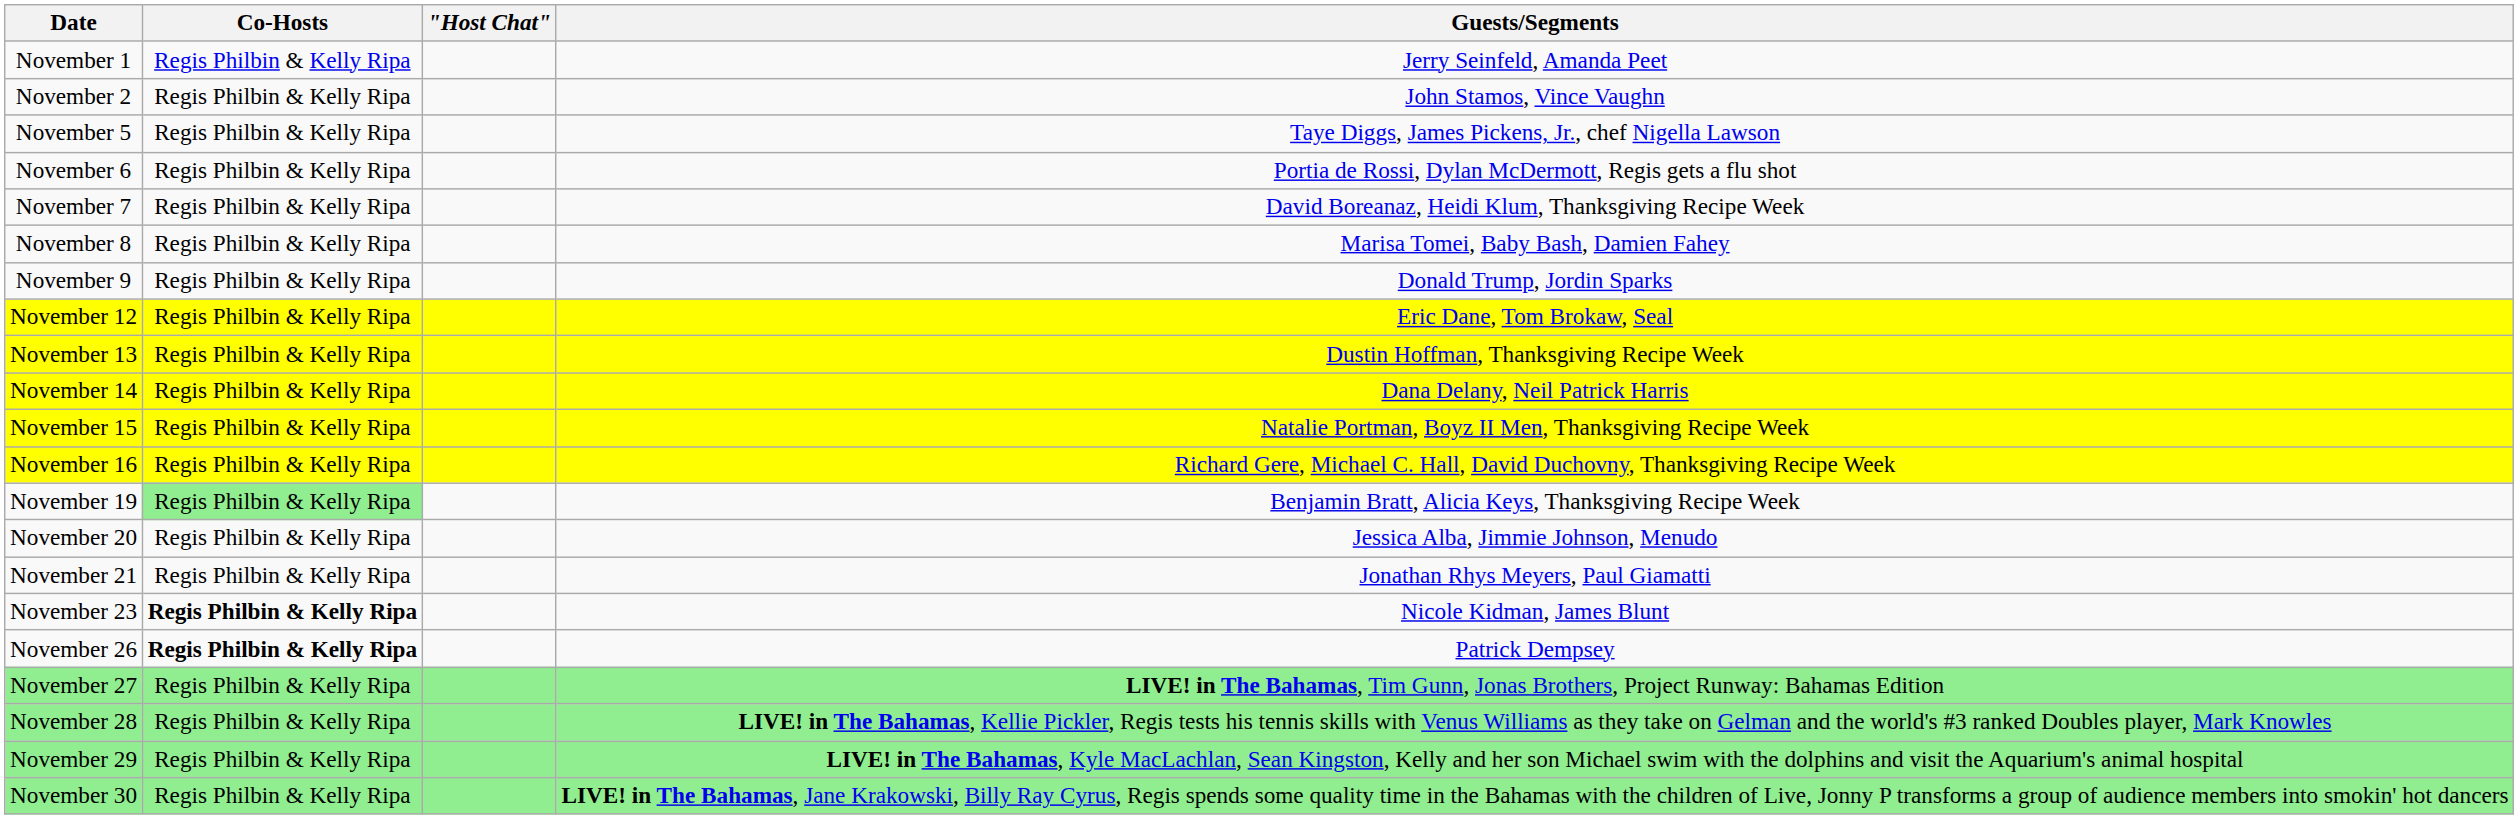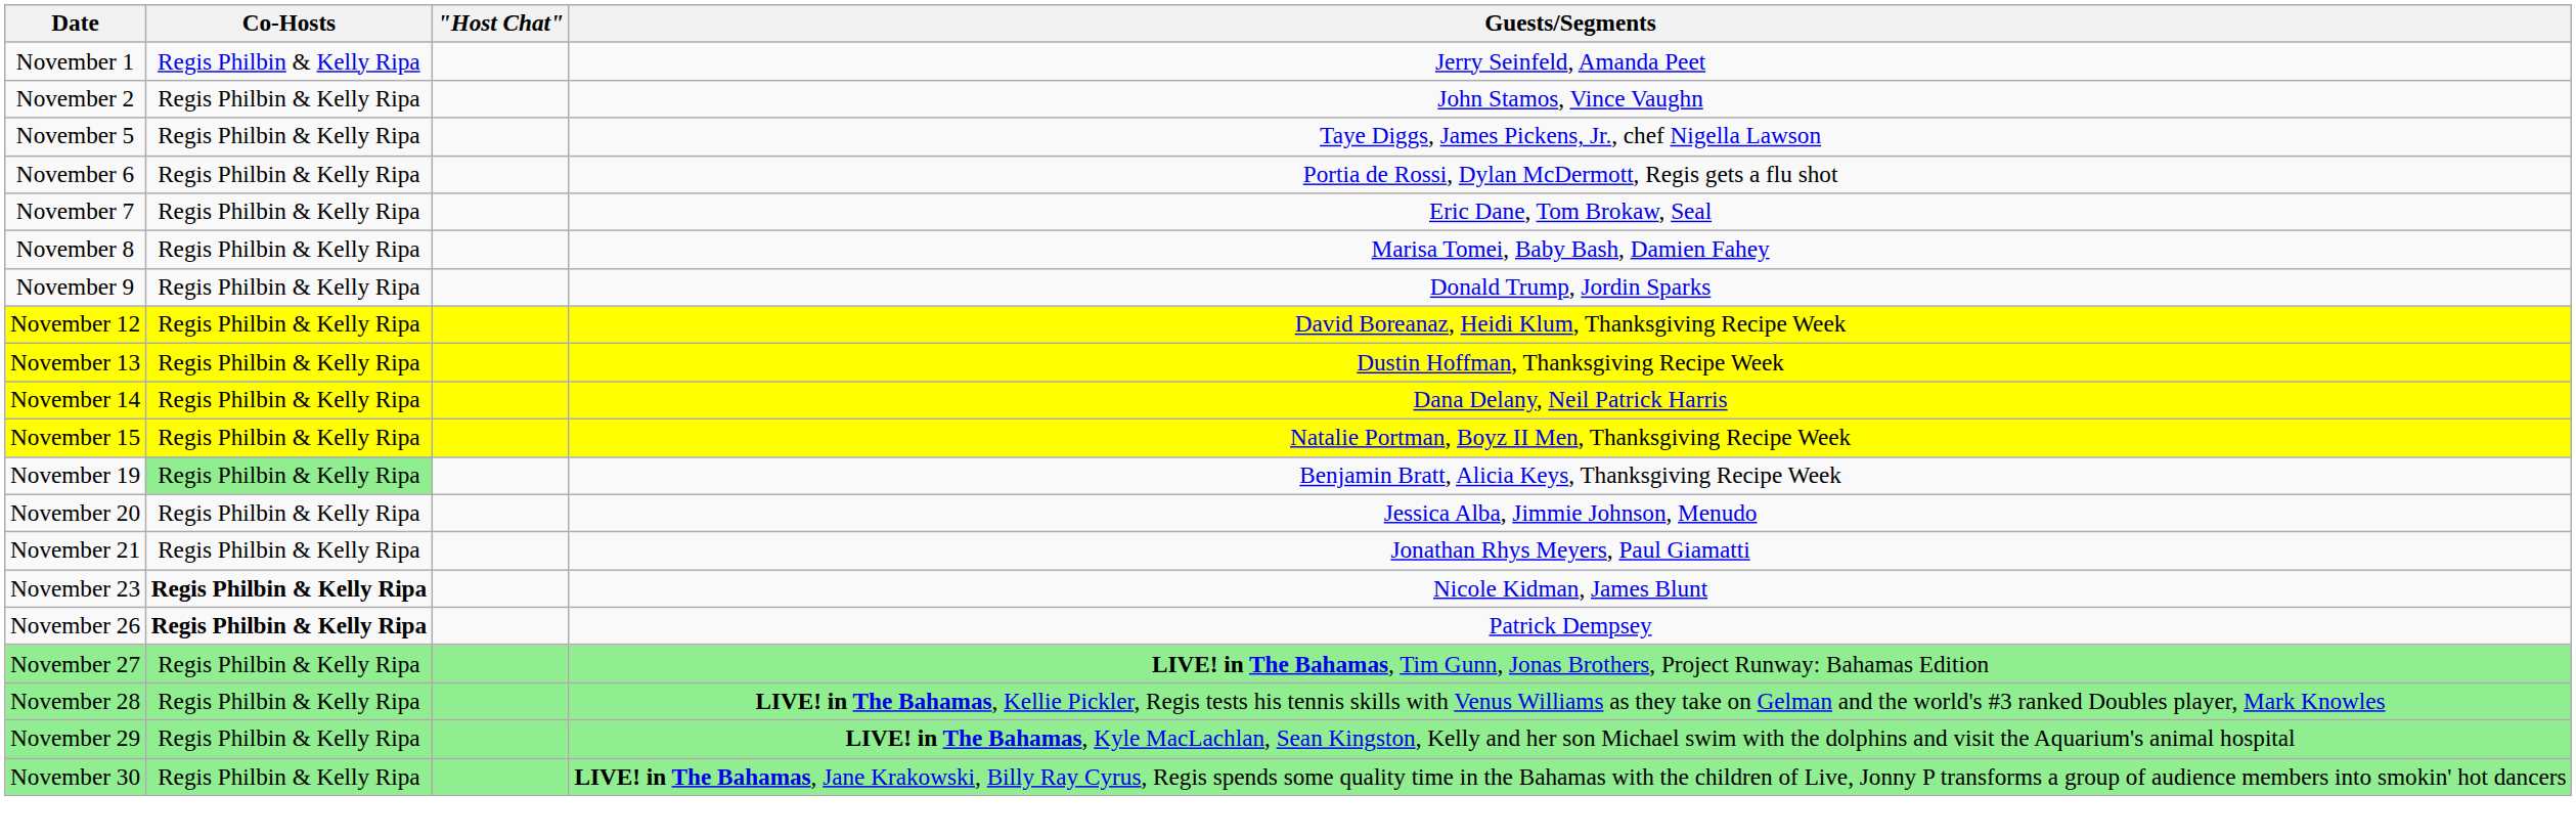 <table class="wikitable sortable" style="text-align:center;">
 <tr>
 <th>Date</th>
 <th>Co-Hosts</th>
 <th><em>"Host Chat"</em></th>
 <th>Guests/Segments</th>
 </tr>
 <tr>
 <td>November 1</td>
 <td><a href='#'>Regis Philbin</a> & <a href='#'>Kelly Ripa</a></td>
 <td></td>
 <td><a href='#'>Jerry Seinfeld</a>, <a href='#'>Amanda Peet</a></td>
 </tr>
 <tr>
 <td>November 2</td>
 <td>Regis Philbin & Kelly Ripa</td>
 <td></td>
 <td><a href='#'>John Stamos</a>, <a href='#'>Vince Vaughn</a></td>
 </tr>
 <tr>
 <td>November 5</td>
 <td>Regis Philbin & Kelly Ripa</td>
 <td></td>
 <td><a href='#'>Taye Diggs</a>, <a href='#'>James Pickens, Jr.</a>, chef <a href='#'>Nigella Lawson</a></td>
 </tr>
 <tr>
 <td>November 6</td>
 <td>Regis Philbin & Kelly Ripa</td>
 <td></td>
 <td><a href='#'>Portia de Rossi</a>, <a href='#'>Dylan McDermott</a>, Regis gets a flu shot</td>
 </tr>
 <tr>
 <td>November 7</td>
 <td>Regis Philbin & Kelly Ripa</td>
 <td></td>
-<td><a href='#'>David Boreanaz</a>, <a href='#'>Heidi Klum</a>, Thanksgiving Recipe Week</td>
+<td><a href='#'>Eric Dane</a>, <a href='#'>Tom Brokaw</a>, <a href='#'>Seal</a></td>
 </tr>
 <tr>
 <td>November 8</td>
 <td>Regis Philbin & Kelly Ripa</td>
 <td></td>
 <td><a href='#'>Marisa Tomei</a>, <a href='#'>Baby Bash</a>, <a href='#'>Damien Fahey</a></td>
 </tr>
 <tr>
 <td>November 9</td>
 <td>Regis Philbin & Kelly Ripa</td>
 <td></td>
 <td><a href='#'>Donald Trump</a>, <a href='#'>Jordin Sparks</a></td>
 </tr>
 <tr style="background:yellow;">
 <td>November 12</td>
 <td>Regis Philbin & Kelly Ripa</td>
 <td></td>
-<td><a href='#'>Eric Dane</a>, <a href='#'>Tom Brokaw</a>, <a href='#'>Seal</a></td>
+<td><a href='#'>David Boreanaz</a>, <a href='#'>Heidi Klum</a>, Thanksgiving Recipe Week</td>
 </tr>
 <tr style="background:yellow;">
 <td>November 13</td>
 <td>Regis Philbin & Kelly Ripa</td>
 <td></td>
 <td><a href='#'>Dustin Hoffman</a>, Thanksgiving Recipe Week</td>
 </tr>
 <tr style="background:yellow;">
 <td>November 14</td>
 <td>Regis Philbin & Kelly Ripa</td>
 <td></td>
 <td><a href='#'>Dana Delany</a>, <a href='#'>Neil Patrick Harris</a></td>
 </tr>
 <tr style="background:yellow;">
 <td>November 15</td>
 <td>Regis Philbin & Kelly Ripa</td>
 <td></td>
 <td><a href='#'>Natalie Portman</a>, <a href='#'>Boyz II Men</a>, Thanksgiving Recipe Week</td>
-</tr>
-<tr style="background:yellow;">
-<td>November 16</td>
-<td>Regis Philbin & Kelly Ripa</td>
-<td></td>
-<td><a href='#'>Richard Gere</a>, <a href='#'>Michael C. Hall</a>, <a href='#'>David Duchovny</a>, Thanksgiving Recipe Week</td>
 </tr>
 <tr>
 <td>November 19</td>
 <td style="background: lightgreen;">Regis Philbin & Kelly Ripa</td>
 <td></td>
 <td><a href='#'>Benjamin Bratt</a>, <a href='#'>Alicia Keys</a>, Thanksgiving Recipe Week</td>
 </tr>
 <tr>
 <td>November 20</td>
 <td>Regis Philbin & Kelly Ripa</td>
 <td></td>
 <td><a href='#'>Jessica Alba</a>, <a href='#'>Jimmie Johnson</a>, <a href='#'>Menudo</a></td>
 </tr>
 <tr>
 <td>November 21</td>
 <td>Regis Philbin & Kelly Ripa</td>
 <td></td>
 <td><a href='#'>Jonathan Rhys Meyers</a>, <a href='#'>Paul Giamatti</a></td>
 </tr>
 <tr>
 <td>November 23</td>
 <td><strong>Regis Philbin & Kelly Ripa</strong></td>
 <td></td>
 <td><a href='#'>Nicole Kidman</a>, <a href='#'>James Blunt</a></td>
 </tr>
 <tr>
 <td>November 26</td>
 <td><strong>Regis Philbin & Kelly Ripa</strong></td>
 <td></td>
 <td><a href='#'>Patrick Dempsey</a></td>
 </tr>
 <tr style="background:lightgreen;">
 <td>November 27</td>
 <td>Regis Philbin & Kelly Ripa</td>
 <td></td>
 <td><strong>LIVE! in <a href='#'>The Bahamas</a></strong>, <a href='#'>Tim Gunn</a>, <a href='#'>Jonas Brothers</a>, Project Runway: Bahamas Edition</td>
 </tr>
 <tr style="background:lightgreen;">
 <td>November 28</td>
 <td>Regis Philbin & Kelly Ripa</td>
 <td></td>
 <td><strong>LIVE! in <a href='#'>The Bahamas</a></strong>, <a href='#'>Kellie Pickler</a>, Regis tests his tennis skills with <a href='#'>Venus Williams</a> as they take on <a href='#'>Gelman</a> and the world's #3 ranked Doubles player, <a href='#'>Mark Knowles</a></td>
 </tr>
 <tr style="background:lightgreen;">
 <td>November 29</td>
 <td>Regis Philbin & Kelly Ripa</td>
 <td></td>
 <td><strong>LIVE! in <a href='#'>The Bahamas</a></strong>, <a href='#'>Kyle MacLachlan</a>, <a href='#'>Sean Kingston</a>, Kelly and her son Michael swim with the dolphins and visit the Aquarium's animal hospital</td>
 </tr>
 <tr style="background:lightgreen;">
 <td>November 30</td>
 <td>Regis Philbin & Kelly Ripa</td>
 <td></td>
 <td><strong>LIVE! in <a href='#'>The Bahamas</a></strong>, <a href='#'>Jane Krakowski</a>, <a href='#'>Billy Ray Cyrus</a>, Regis spends some quality time in the Bahamas with the children of Live, Jonny P transforms a group of audience members into smokin' hot dancers</td>
 </tr>
 </table>
